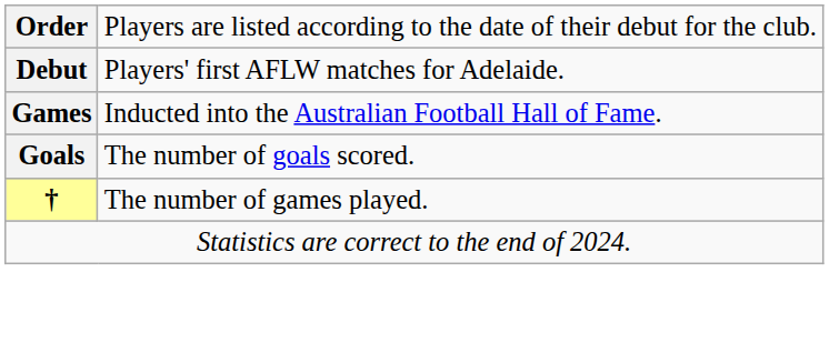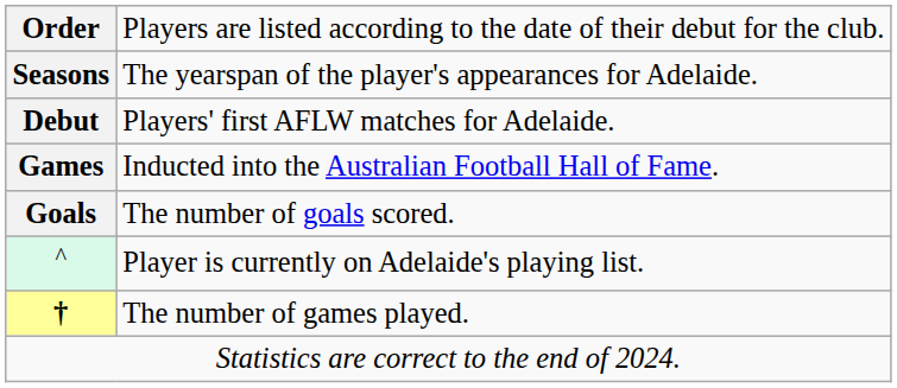 <table class="wikitable plainrowheaders">
 <tr>
 <th scope="row" style="text-align:center;">Order</th>
 <td>Players are listed according to the date of their debut for the club.</td>
+</tr>
+<tr>
+<th scope="row" style="text-align:center;">Seasons</th>
+<td>The yearspan of the player's appearances for Adelaide.</td>
 </tr>
 <tr>
 <th scope="row" style="text-align:center;">Debut</th>
 <td>Players' first AFLW matches for Adelaide.</td>
 </tr>
 <tr>
 <th scope="row" style="text-align:center;">Games</th>
 <td>Inducted into the <a href='#'>Australian Football Hall of Fame</a>.</td>
 </tr>
 <tr>
 <th scope="row" style="text-align:center;">Goals</th>
 <td>The number of <a href='#'>goals</a> scored.</td>
 </tr>
 <tr>
+<td scope="row" style="text-align:center; background:#D9F9E9;"><sup>^</sup></td>
+<td>Player is currently on Adelaide's playing list.</td>
+</tr>
+<tr>
 <th scope="row" style="text-align:center; background:#FFFF99">†</th>
 <td>The number of games played.</td>
 </tr>
 <tr>
 <td colspan="2" style="text-align:center"><em>Statistics are correct to the end of 2024.</em></td>
 </tr>
 </table>
